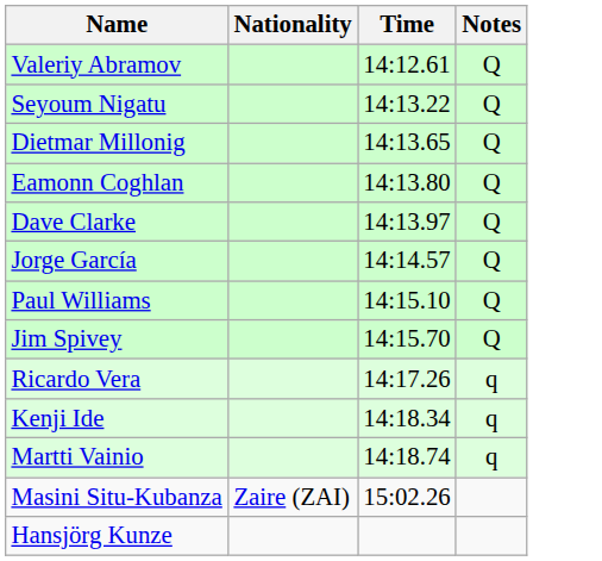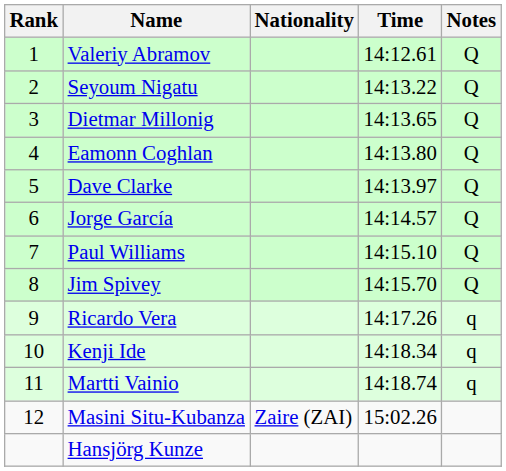 <table class="wikitable sortable" style="text-align:center">
 <tr>
+<th>Rank</th>
 <th>Name</th>
 <th>Nationality</th>
 <th>Time</th>
 <th>Notes</th>
 </tr>
 <tr style="background:#ccffcc;">
+<td align="center">1</td>
 <td align=left><a href='#'>Valeriy Abramov</a></td>
 <td align=left></td>
 <td align="center">14:12.61</td>
 <td>Q</td>
 </tr>
 <tr style="background:#ccffcc;">
+<td align="center">2</td>
 <td align=left><a href='#'>Seyoum Nigatu</a></td>
 <td align=left></td>
 <td align="center">14:13.22</td>
 <td>Q</td>
 </tr>
 <tr style="background:#ccffcc;">
+<td align="center">3</td>
 <td align=left><a href='#'>Dietmar Millonig</a></td>
 <td align=left></td>
 <td align="center">14:13.65</td>
 <td>Q</td>
 </tr>
 <tr style="background:#ccffcc;">
+<td align="center">4</td>
 <td align=left><a href='#'>Eamonn Coghlan</a></td>
 <td align=left></td>
 <td align="center">14:13.80</td>
 <td>Q</td>
 </tr>
 <tr style="background:#ccffcc;">
+<td align="center">5</td>
 <td align=left><a href='#'>Dave Clarke</a></td>
 <td align=left></td>
 <td align="center">14:13.97</td>
 <td>Q</td>
 </tr>
 <tr style="background:#ccffcc;">
+<td align="center">6</td>
 <td align=left><a href='#'>Jorge García</a></td>
 <td align=left></td>
 <td align="center">14:14.57</td>
 <td>Q</td>
 </tr>
 <tr style="background:#ccffcc;">
+<td align="center">7</td>
 <td align=left><a href='#'>Paul Williams</a></td>
 <td align=left></td>
 <td align="center">14:15.10</td>
 <td>Q</td>
 </tr>
 <tr style="background:#ccffcc;">
+<td align="center">8</td>
 <td align=left><a href='#'>Jim Spivey</a></td>
 <td align=left></td>
 <td align="center">14:15.70</td>
 <td>Q</td>
 </tr>
 <tr style="background:#ddffdd;">
+<td align="center">9</td>
 <td align=left><a href='#'>Ricardo Vera</a></td>
 <td align=left></td>
 <td align="center">14:17.26</td>
 <td>q</td>
 </tr>
 <tr style="background:#ddffdd;">
+<td align="center">10</td>
 <td align=left><a href='#'>Kenji Ide</a></td>
 <td align=left></td>
 <td align="center">14:18.34</td>
 <td>q</td>
 </tr>
 <tr style="background:#ddffdd;">
+<td align="center">11</td>
 <td align=left><a href='#'>Martti Vainio</a></td>
 <td align=left></td>
 <td align="center">14:18.74</td>
 <td>q</td>
 </tr>
 <tr>
+<td align="center">12</td>
 <td align=left><a href='#'>Masini Situ-Kubanza</a></td>
 <td align=left> <a href='#'>Zaire</a> (ZAI)</td>
 <td align="center">15:02.26</td>
 <td></td>
 </tr>
 <tr>
+<td align="center"></td>
 <td align=left><a href='#'>Hansjörg Kunze</a></td>
 <td align=left></td>
 <td></td>
 <td align="center"></td>
 </tr>
 </table>
